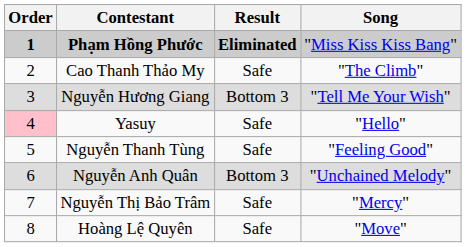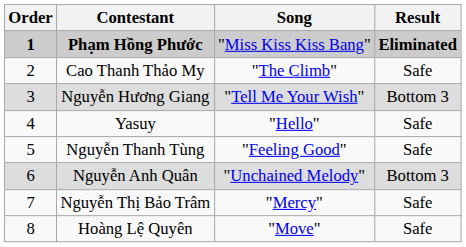 <table class="wikitable plainrowheaders" style="text-align:center;">
 <tr style="background:#f2f2f2;">
 <th scope="col">Order</th>
 <th scope="col">Contestant</th>
+<th scope="col">Song</th>
 <th scope="col">Result</th>
-<th scope="col">Song</th>
 </tr>
 <tr style="background:#ccc;">
 <td><strong>1</strong></td>
 <td scope="row"><strong>Phạm Hồng Phước</strong></td>
+<td>"<a href='#'>Miss Kiss Kiss Bang</a>"</td>
 <td><strong>Eliminated</strong></td>
-<td>"<a href='#'>Miss Kiss Kiss Bang</a>"</td>
 </tr>
 <tr>
 <td>2</td>
 <td scope="row">Cao Thanh Thảo My</td>
+<td>"<a href='#'>The Climb</a>"</td>
 <td>Safe</td>
-<td>"<a href='#'>The Climb</a>"</td>
 </tr>
 <tr style="background:#ddd;">
 <td>3</td>
 <td scope="row">Nguyễn Hương Giang</td>
+<td>"<a href='#'>Tell Me Your Wish</a>"</td>
 <td>Bottom 3</td>
-<td>"<a href='#'>Tell Me Your Wish</a>"</td>
 </tr>
 <tr>
-<td style="background: pink;">4</td>
+<td>4</td>
 <td scope="row">Yasuy</td>
+<td>"<a href='#'>Hello</a>"</td>
 <td>Safe</td>
-<td>"<a href='#'>Hello</a>"</td>
 </tr>
 <tr>
 <td>5</td>
 <td scope="row">Nguyễn Thanh Tùng</td>
+<td>"<a href='#'>Feeling Good</a>"</td>
 <td>Safe</td>
-<td>"<a href='#'>Feeling Good</a>"</td>
 </tr>
 <tr style="background:#ddd;">
 <td>6</td>
 <td scope="row">Nguyễn Anh Quân</td>
+<td>"<a href='#'>Unchained Melody</a>"</td>
 <td>Bottom 3</td>
-<td>"<a href='#'>Unchained Melody</a>"</td>
 </tr>
 <tr>
 <td>7</td>
 <td scope="row">Nguyễn Thị Bảo Trâm</td>
+<td>"<a href='#'>Mercy</a>"</td>
 <td>Safe</td>
-<td>"<a href='#'>Mercy</a>"</td>
 </tr>
 <tr>
 <td>8</td>
 <td scope="row">Hoàng Lệ Quyên</td>
+<td>"<a href='#'>Move</a>"</td>
 <td>Safe</td>
-<td>"<a href='#'>Move</a>"</td>
 </tr>
 </table>
